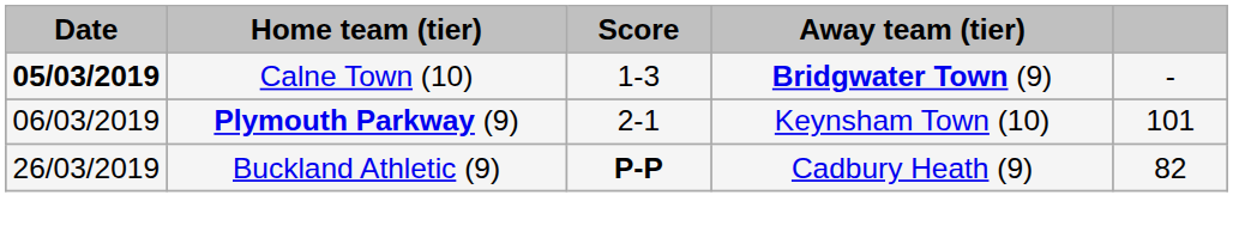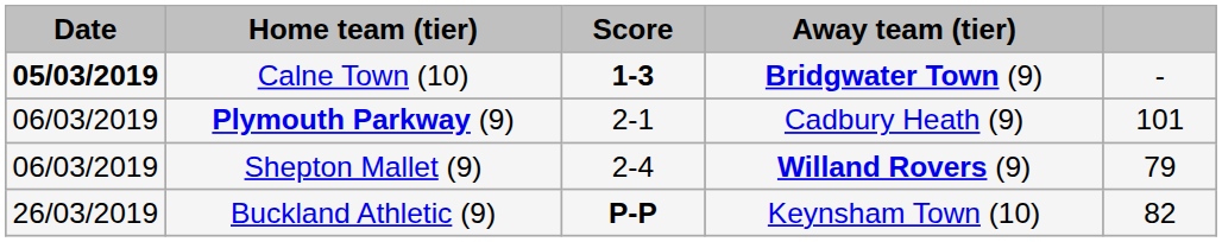 <table class="wikitable" style="width: 600px; background:WhiteSmoke; text-align:center; font-size:90%">
 <tr>
 <td scope="col" style="width:  5.00%; background:silver;"><strong>Date</strong></td>
 <td scope="col" style="width: 36.25%; background:silver;"><strong>Home team (tier)</strong></td>
 <td scope="col" style="width: 12.50%; background:silver;"><strong>Score</strong></td>
 <td scope="col" style="width: 36.25%; background:silver;"><strong>Away team (tier)</strong></td>
 <td scope="col" style="width: 10.00%; background:silver;"><strong></strong></td>
 </tr>
 <tr>
 <td><strong>05/03/2019</strong></td>
 <td><a href='#'>Calne Town</a> (10)</td>
-<td>1-3</td>
+<td><strong>1-3</strong></td>
 <td><strong><a href='#'>Bridgwater Town</a></strong> (9)</td>
 <td>-</td>
 </tr>
 <tr>
 <td>06/03/2019</td>
 <td><strong><a href='#'>Plymouth Parkway</a></strong> (9)</td>
 <td>2-1</td>
-<td><a href='#'>Keynsham Town</a> (10)</td>
+<td><a href='#'>Cadbury Heath</a> (9)</td>
 <td>101</td>
+</tr>
+<tr>
+<td>06/03/2019</td>
+<td><a href='#'>Shepton Mallet</a> (9)</td>
+<td>2-4</td>
+<td><strong><a href='#'>Willand Rovers</a></strong> (9)</td>
+<td>79</td>
 </tr>
 <tr>
 <td>26/03/2019</td>
 <td><a href='#'>Buckland Athletic</a> (9)</td>
 <td><strong>P-P</strong></td>
-<td><a href='#'>Cadbury Heath</a> (9)</td>
+<td><a href='#'>Keynsham Town</a> (10)</td>
 <td>82</td>
 </tr>
 </table>
